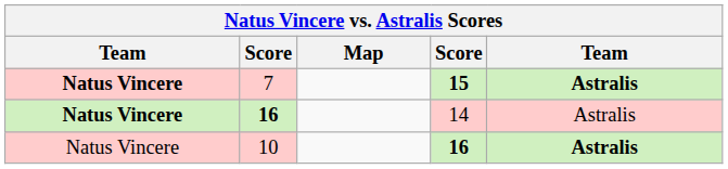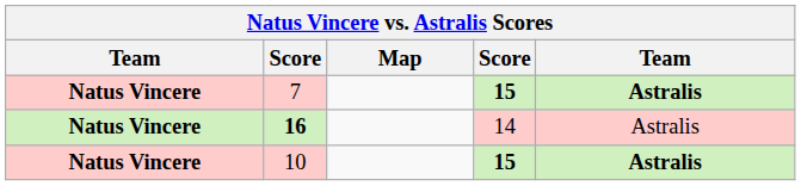 <table class="wikitable" style="text-align: center;">
 <tr>
 <th colspan=5><a href='#'>Natus Vincere</a> vs. <a href='#'>Astralis</a> Scores</th>
 </tr>
 <tr>
 <th width="181px">Team</th>
 <th width="20px">Score</th>
 <th width="100px">Map</th>
 <th width="20px">Score</th>
 <th width="181px">Team</th>
 </tr>
 <tr>
 <td style="background: #FFCCCC;"><strong>Natus Vincere</strong></td>
 <td style="background: #FFCCCC;">7</td>
 <td></td>
 <td style="background: #D0F0C0;"><strong>15</strong></td>
 <td style="background: #D0F0C0;"><strong>Astralis</strong></td>
 </tr>
 <tr>
 <td style="background: #D0F0C0;"><strong>Natus Vincere</strong></td>
 <td style="background: #D0F0C0;"><strong>16</strong></td>
 <td></td>
 <td style="background: #FFCCCC;">14</td>
 <td style="background: #FFCCCC;">Astralis</td>
 </tr>
 <tr>
-<td style="background: #FFCCCC;">Natus Vincere</td>
+<td style="background: #FFCCCC;"><strong>Natus Vincere</strong></td>
 <td style="background: #FFCCCC;">10</td>
 <td></td>
-<td style="background: #D0F0C0;"><strong>16</strong></td>
+<td style="background: #D0F0C0;"><strong>15</strong></td>
 <td style="background: #D0F0C0;"><strong>Astralis</strong></td>
 </tr>
 </table>
